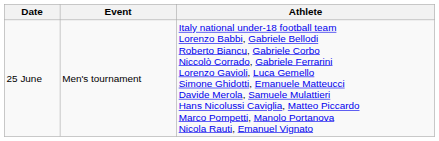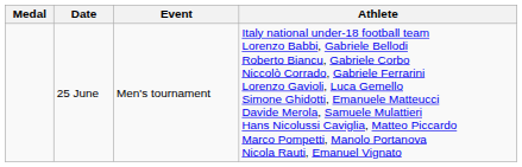 <table class="wikitable sortable" width=55% style="font-size:100%; text-align:left;">
 <tr>
+<th>Medal</th>
 <th>Date</th>
 <th>Event</th>
 <th>Athlete</th>
 </tr>
 <tr>
+<td></td>
 <td>25 June</td>
 <td>Men's tournament</td>
 <td> <a href='#'>Italy national under-18 football team</a><br><a href='#'>Lorenzo Babbi</a>, <a href='#'>Gabriele Bellodi</a><br><a href='#'>Roberto Biancu</a>, <a href='#'>Gabriele Corbo</a><br><a href='#'>Niccolò Corrado</a>, <a href='#'>Gabriele Ferrarini</a><br><a href='#'>Lorenzo Gavioli</a>, <a href='#'>Luca Gemello</a><br><a href='#'>Simone Ghidotti</a>, <a href='#'>Emanuele Matteucci</a><br><a href='#'>Davide Merola</a>, <a href='#'>Samuele Mulattieri</a><br><a href='#'>Hans Nicolussi Caviglia</a>, <a href='#'>Matteo Piccardo</a><br><a href='#'>Marco Pompetti</a>, <a href='#'>Manolo Portanova</a><br><a href='#'>Nicola Rauti</a>, <a href='#'>Emanuel Vignato</a></td>
 </tr>
 </table>
